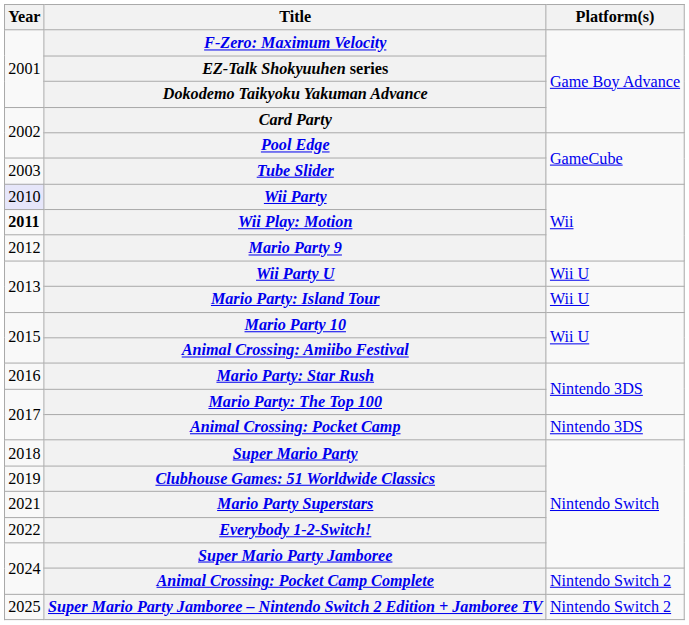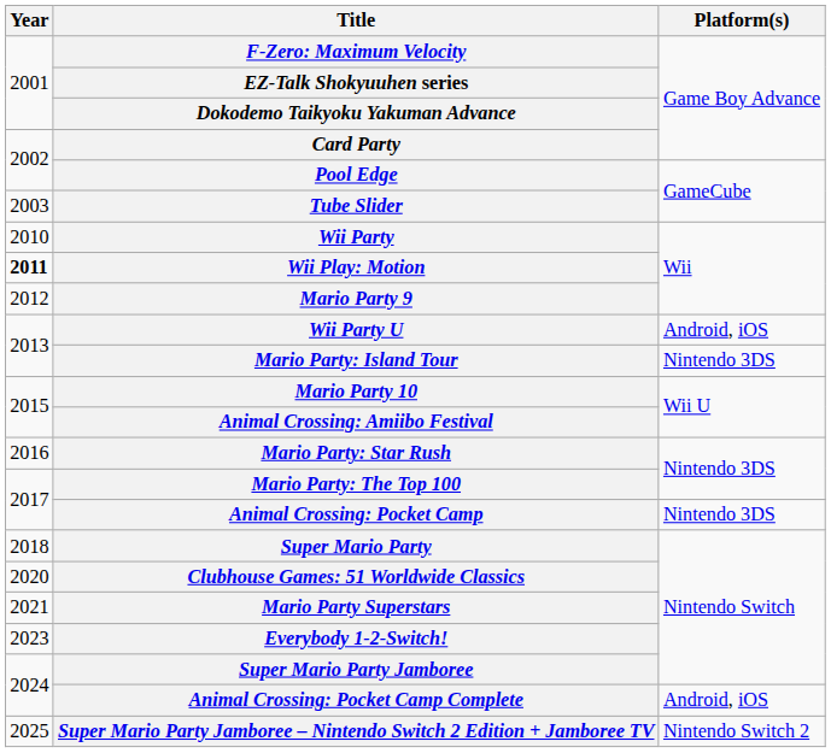 <table class="wikitable sortable plainrowheaders">
 <tr>
 <th scope="col">Year</th>
 <th scope="col">Title</th>
 <th scope="col">Platform(s)</th>
 </tr>
 <tr>
 <td rowspan = "3">2001</td>
 <th scope="row"><em><a href='#'>F-Zero: Maximum Velocity</a></em></th>
 <td rowspan="4"><a href='#'>Game Boy Advance</a></td>
 </tr>
 <tr>
 <th scope="row"><em>EZ-Talk Shokyuuhen</em> series</th>
 </tr>
 <tr>
 <th scope="row"><em>Dokodemo Taikyoku Yakuman Advance</em></th>
 </tr>
 <tr>
 <td rowspan = "2">2002</td>
 <th scope="row"><em>Card Party</em></th>
 </tr>
 <tr>
 <th scope="row"><a href='#'><em>Pool Edge</em></a></th>
 <td rowspan="2"><a href='#'>GameCube</a></td>
 </tr>
 <tr>
 <td>2003</td>
 <th scope="row"><em><a href='#'>Tube Slider</a></em></th>
 </tr>
 <tr>
-<td style="background: lavender;">2010</td>
+<td>2010</td>
 <th scope="row"><em><a href='#'>Wii Party</a></em></th>
 <td rowspan="3"><a href='#'>Wii</a></td>
 </tr>
 <tr>
 <td><strong>2011</strong></td>
 <th scope="row"><em><a href='#'>Wii Play: Motion</a></em></th>
 </tr>
 <tr>
 <td>2012</td>
 <th scope="row"><em><a href='#'>Mario Party 9</a></em></th>
 </tr>
 <tr>
 <td rowspan = "2">2013</td>
 <th scope="row"><em><a href='#'>Wii Party U</a></em></th>
-<td><a href='#'>Wii U</a></td>
+<td><a href='#'>Android</a>, <a href='#'>iOS</a></td>
 </tr>
 <tr>
 <th scope="row"><em><a href='#'>Mario Party: Island Tour</a></em></th>
-<td><a href='#'>Wii U</a></td>
+<td><a href='#'>Nintendo 3DS</a></td>
 </tr>
 <tr>
 <td rowspan = "2">2015</td>
 <th scope="row"><em><a href='#'>Mario Party 10</a></em></th>
 <td rowspan="2"><a href='#'>Wii U</a></td>
 </tr>
 <tr>
 <th scope="row"><em><a href='#'>Animal Crossing: Amiibo Festival</a></em></th>
 </tr>
 <tr>
 <td>2016</td>
 <th scope="row"><em><a href='#'>Mario Party: Star Rush</a></em></th>
 <td rowspan="2"><a href='#'>Nintendo 3DS</a></td>
 </tr>
 <tr>
 <td rowspan="2">2017</td>
 <th scope="row"><em><a href='#'>Mario Party: The Top 100</a></em></th>
 </tr>
 <tr>
 <th scope="row"><em><a href='#'>Animal Crossing: Pocket Camp</a></em></th>
 <td><a href='#'>Nintendo 3DS</a></td>
 </tr>
 <tr>
 <td>2018</td>
 <th scope="row"><em><a href='#'>Super Mario Party</a></em></th>
 <td rowspan="5"><a href='#'>Nintendo Switch</a></td>
 </tr>
 <tr>
-<td>2019</td>
+<td>2020</td>
 <th scope="row"><em><a href='#'>Clubhouse Games: 51 Worldwide Classics</a></em></th>
 </tr>
 <tr>
 <td>2021</td>
 <th scope="row"><em><a href='#'>Mario Party Superstars</a></em></th>
 </tr>
 <tr>
-<td>2022</td>
+<td>2023</td>
 <th scope="row"><em><a href='#'>Everybody 1-2-Switch!</a></em></th>
 </tr>
 <tr>
 <td rowspan = "2">2024</td>
 <th scope="row"><em><a href='#'>Super Mario Party Jamboree</a></em></th>
 </tr>
 <tr>
 <th scope="row"><em><a href='#'>Animal Crossing: Pocket Camp Complete</a></em></th>
-<td><a href='#'>Nintendo Switch 2</a></td>
+<td><a href='#'>Android</a>, <a href='#'>iOS</a></td>
 </tr>
 <tr>
 <td>2025</td>
 <th scope="row"><em><a href='#'>Super Mario Party Jamboree – Nintendo Switch 2 Edition + Jamboree TV</a></em></th>
 <td><a href='#'>Nintendo Switch 2</a></td>
 </tr>
 </table>
